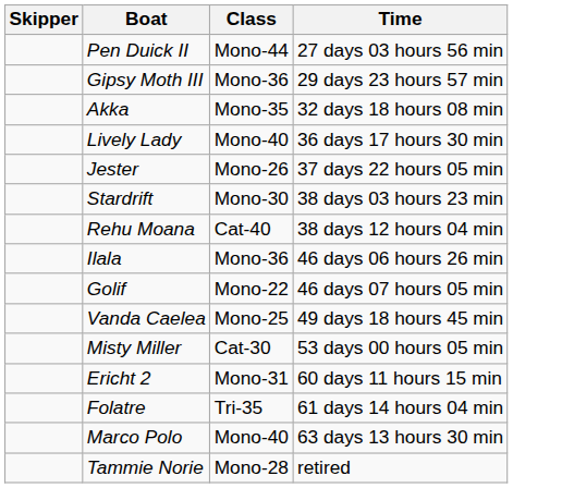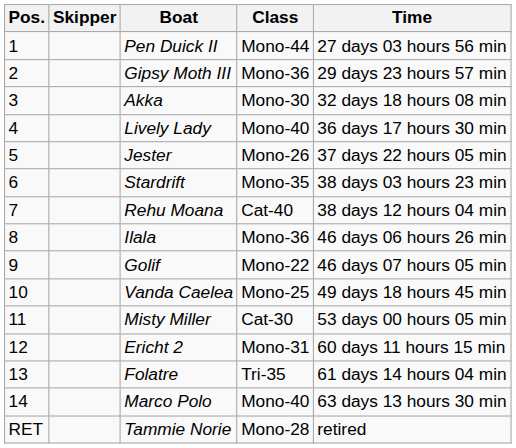 <table class="wikitable sortable">
 <tr>
+<th>Pos.</th>
 <th>Skipper</th>
 <th>Boat</th>
 <th>Class</th>
 <th>Time</th>
 </tr>
 <tr>
+<td>1</td>
 <td></td>
 <td><em>Pen Duick II</em></td>
 <td>Mono-44</td>
 <td>27 days 03 hours 56 min</td>
 </tr>
 <tr>
+<td>2</td>
 <td></td>
 <td><em>Gipsy Moth III</em></td>
 <td>Mono-36</td>
 <td>29 days 23 hours 57 min</td>
 </tr>
 <tr>
+<td>3</td>
 <td></td>
 <td><em>Akka</em></td>
-<td>Mono-35</td>
+<td>Mono-30</td>
 <td>32 days 18 hours 08 min</td>
 </tr>
 <tr>
+<td>4</td>
 <td></td>
 <td><em>Lively Lady</em></td>
 <td>Mono-40</td>
 <td>36 days 17 hours 30 min</td>
 </tr>
 <tr>
+<td>5</td>
 <td></td>
 <td><em>Jester</em></td>
 <td>Mono-26</td>
 <td>37 days 22 hours 05 min</td>
 </tr>
 <tr>
+<td>6</td>
 <td></td>
 <td><em>Stardrift</em></td>
-<td>Mono-30</td>
+<td>Mono-35</td>
 <td>38 days 03 hours 23 min</td>
 </tr>
 <tr>
+<td>7</td>
 <td></td>
 <td><em>Rehu Moana</em></td>
 <td>Cat-40</td>
 <td>38 days 12 hours 04 min</td>
 </tr>
 <tr>
+<td>8</td>
 <td></td>
 <td><em>Ilala</em></td>
 <td>Mono-36</td>
 <td>46 days 06 hours 26 min</td>
 </tr>
 <tr>
+<td>9</td>
 <td></td>
 <td><em>Golif</em></td>
 <td>Mono-22</td>
 <td>46 days 07 hours 05 min</td>
 </tr>
 <tr>
+<td>10</td>
 <td></td>
 <td><em>Vanda Caelea</em></td>
 <td>Mono-25</td>
 <td>49 days 18 hours 45 min</td>
 </tr>
 <tr>
+<td>11</td>
 <td></td>
 <td><em>Misty Miller</em></td>
 <td>Cat-30</td>
 <td>53 days 00 hours 05 min</td>
 </tr>
 <tr>
+<td>12</td>
 <td></td>
 <td><em>Ericht 2</em></td>
 <td>Mono-31</td>
 <td>60 days 11 hours 15 min</td>
 </tr>
 <tr>
+<td>13</td>
 <td></td>
 <td><em>Folatre</em></td>
 <td>Tri-35</td>
 <td>61 days 14 hours 04 min</td>
 </tr>
 <tr>
+<td>14</td>
 <td></td>
 <td><em>Marco Polo</em></td>
 <td>Mono-40</td>
 <td>63 days 13 hours 30 min</td>
 </tr>
 <tr>
+<td>RET</td>
 <td></td>
 <td><em>Tammie Norie</em></td>
 <td>Mono-28</td>
 <td>retired</td>
 </tr>
 </table>
